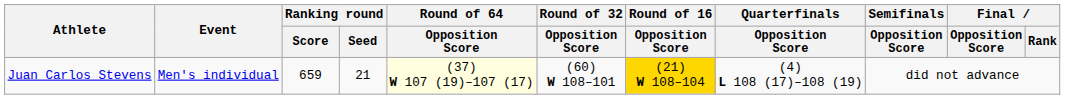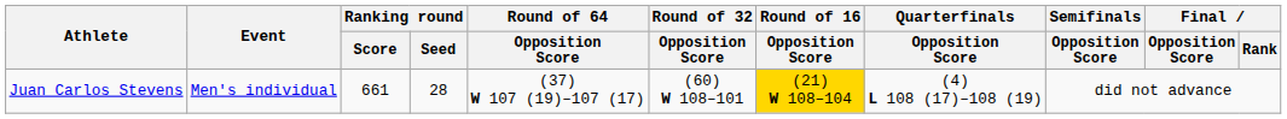 <table class="wikitable" style="font-size:90%">
 <tr>
 <th rowspan="2">Athlete</th>
 <th rowspan="2">Event</th>
 <th colspan="2">Ranking round</th>
 <th>Round of 64</th>
 <th>Round of 32</th>
 <th>Round of 16</th>
 <th>Quarterfinals</th>
 <th>Semifinals</th>
 <th colspan="2">Final / </th>
 </tr>
 <tr style="font-size:95%">
 <th>Score</th>
 <th>Seed</th>
 <th>Opposition<br>Score</th>
 <th>Opposition<br>Score</th>
 <th>Opposition<br>Score</th>
 <th>Opposition<br>Score</th>
 <th>Opposition<br>Score</th>
 <th>Opposition<br>Score</th>
 <th>Rank</th>
 </tr>
 <tr align=center>
 <td align=left><a href='#'>Juan Carlos Stevens</a></td>
 <td align=left><a href='#'>Men's individual</a></td>
-<td>659</td>
-<td>21</td>
-<td style="background: lightyellow;"> (37)<br><strong>W</strong> 107 (19)–107 (17)</td>
+<td>661</td>
+<td>28</td>
+<td> (37)<br><strong>W</strong> 107 (19)–107 (17)</td>
 <td> (60)<br><strong>W</strong> 108–101</td>
 <td style="background: gold;"> (21)<br><strong>W</strong> 108–104</td>
 <td> (4)<br><strong>L</strong> 108 (17)–108 (19)</td>
 <td colspan=3>did not advance</td>
 </tr>
 </table>
